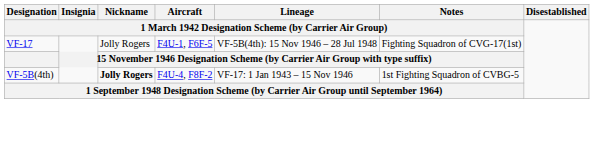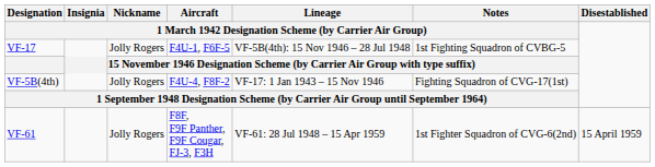 <table class="wikitable">
 <tr>
 <th>Designation</th>
 <th>Insignia</th>
 <th>Nickname</th>
 <th>Aircraft</th>
 <th>Lineage</th>
 <th>Notes</th>
 <th>Disestablished</th>
 </tr>
 <tr>
 <th colspan=6>1 March 1942 Designation Scheme (by Carrier Air Group)</th>
 </tr>
 <tr>
 <td><a href='#'>VF-17</a></td>
 <td rowspan="3"></td>
 <td>Jolly Rogers<br></td>
 <td><a href='#'>F4U-1</a>, <a href='#'>F6F-5</a></td>
 <td style="white-space: nowrap;">VF-5B(4th): 15 Nov 1946 – 28 Jul 1948</td>
-<td>Fighting Squadron of CVG-17(1st)</td>
+<td>1st Fighting Squadron of CVBG-5</td>
 </tr>
 <tr>
 <th colspan=6>15 November 1946 Designation Scheme (by Carrier Air Group with type suffix)</th>
 </tr>
 <tr>
 <td><a href='#'>VF-5B</a>(4th)</td>
-<td><strong>Jolly Rogers</strong></td>
+<td>Jolly Rogers</td>
 <td><a href='#'>F4U-4</a>, <a href='#'>F8F-2</a></td>
 <td>VF-17: 1 Jan 1943 – 15 Nov 1946</td>
-<td>1st Fighting Squadron of CVBG-5</td>
+<td>Fighting Squadron of CVG-17(1st)</td>
 </tr>
 <tr>
 <th colspan=6>1 September 1948 Designation Scheme (by Carrier Air Group until September 1964)</th>
 </tr>
+<tr>
+<td><a href='#'>VF-61</a></td>
+<td></td>
+<td>Jolly Rogers</td>
+<td><a href='#'>F8F</a>,<br><a href='#'>F9F Panther</a>,<br><a href='#'>F9F Cougar</a>,<br><a href='#'>FJ-3</a>, <a href='#'>F3H</a></td>
+<td>VF-61: 28 Jul 1948 – 15 Apr 1959</td>
+<td>1st Fighter Squadron of CVG-6(2nd)</td>
+<td>15 April 1959</td>
+</tr>
 </table>
